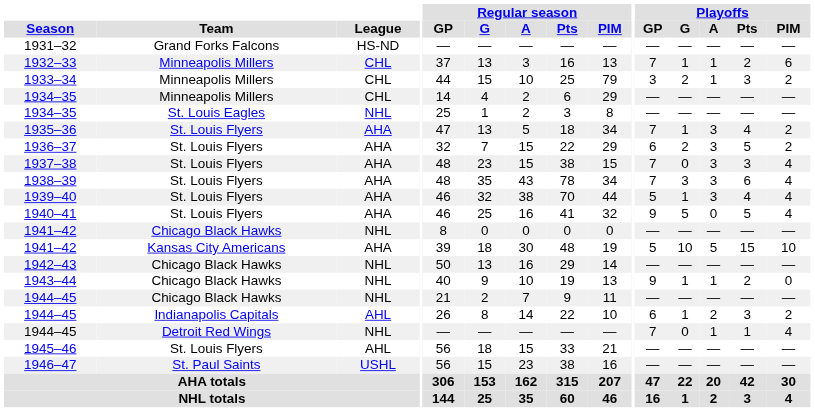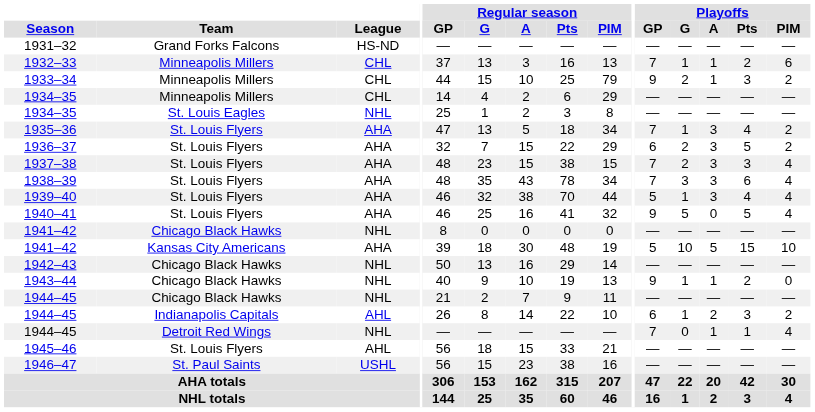 <table border="0" cellpadding="1" cellspacing="0" style="text-align:center; width:60em">
 <tr bgcolor="#e0e0e0">
 <th colspan="3" bgcolor="#ffffff"></th>
 <th rowspan="100" bgcolor="#ffffff"></th>
 <th colspan="5"><a href='#'>Regular season</a></th>
 <th rowspan="100" bgcolor="#ffffff"></th>
 <th colspan="5"><a href='#'>Playoffs</a></th>
 </tr>
 <tr bgcolor="#e0e0e0">
 <th><a href='#'>Season</a></th>
 <th>Team</th>
 <th>League</th>
 <th>GP</th>
 <th><a href='#'>G</a></th>
 <th><a href='#'>A</a></th>
 <th><a href='#'>Pts</a></th>
 <th><a href='#'>PIM</a></th>
 <th>GP</th>
 <th>G</th>
 <th>A</th>
 <th>Pts</th>
 <th>PIM</th>
 </tr>
 <tr>
 <td>1931–32</td>
 <td>Grand Forks Falcons</td>
 <td>HS-ND</td>
 <td>—</td>
 <td>—</td>
 <td>—</td>
 <td>—</td>
 <td>—</td>
 <td>—</td>
 <td>—</td>
 <td>—</td>
 <td>—</td>
 <td>—</td>
 </tr>
 <tr bgcolor="#f0f0f0">
 <td><a href='#'>1932–33</a></td>
 <td><a href='#'>Minneapolis Millers</a></td>
 <td><a href='#'>CHL</a></td>
 <td>37</td>
 <td>13</td>
 <td>3</td>
 <td>16</td>
 <td>13</td>
 <td>7</td>
 <td>1</td>
 <td>1</td>
 <td>2</td>
 <td>6</td>
 </tr>
 <tr>
 <td><a href='#'>1933–34</a></td>
 <td>Minneapolis Millers</td>
 <td>CHL</td>
 <td>44</td>
 <td>15</td>
 <td>10</td>
 <td>25</td>
 <td>79</td>
-<td>3</td>
+<td>9</td>
 <td>2</td>
 <td>1</td>
 <td>3</td>
 <td>2</td>
 </tr>
 <tr bgcolor="#f0f0f0">
 <td><a href='#'>1934–35</a></td>
 <td>Minneapolis Millers</td>
 <td>CHL</td>
 <td>14</td>
 <td>4</td>
 <td>2</td>
 <td>6</td>
 <td>29</td>
 <td>—</td>
 <td>—</td>
 <td>—</td>
 <td>—</td>
 <td>—</td>
 </tr>
 <tr>
 <td><a href='#'>1934–35</a></td>
 <td><a href='#'>St. Louis Eagles</a></td>
 <td><a href='#'>NHL</a></td>
 <td>25</td>
 <td>1</td>
 <td>2</td>
 <td>3</td>
 <td>8</td>
 <td>—</td>
 <td>—</td>
 <td>—</td>
 <td>—</td>
 <td>—</td>
 </tr>
 <tr bgcolor="#f0f0f0">
 <td><a href='#'>1935–36</a></td>
 <td><a href='#'>St. Louis Flyers</a></td>
 <td><a href='#'>AHA</a></td>
 <td>47</td>
 <td>13</td>
 <td>5</td>
 <td>18</td>
 <td>34</td>
 <td>7</td>
 <td>1</td>
 <td>3</td>
 <td>4</td>
 <td>2</td>
 </tr>
 <tr>
 <td><a href='#'>1936–37</a></td>
 <td>St. Louis Flyers</td>
 <td>AHA</td>
 <td>32</td>
 <td>7</td>
 <td>15</td>
 <td>22</td>
 <td>29</td>
 <td>6</td>
 <td>2</td>
 <td>3</td>
 <td>5</td>
 <td>2</td>
 </tr>
 <tr bgcolor="#f0f0f0">
 <td><a href='#'>1937–38</a></td>
 <td>St. Louis Flyers</td>
 <td>AHA</td>
 <td>48</td>
 <td>23</td>
 <td>15</td>
 <td>38</td>
 <td>15</td>
 <td>7</td>
-<td>0</td>
+<td>2</td>
 <td>3</td>
 <td>3</td>
 <td>4</td>
 </tr>
 <tr>
 <td><a href='#'>1938–39</a></td>
 <td>St. Louis Flyers</td>
 <td>AHA</td>
 <td>48</td>
 <td>35</td>
 <td>43</td>
 <td>78</td>
 <td>34</td>
 <td>7</td>
 <td>3</td>
 <td>3</td>
 <td>6</td>
 <td>4</td>
 </tr>
 <tr bgcolor="#f0f0f0">
 <td><a href='#'>1939–40</a></td>
 <td>St. Louis Flyers</td>
 <td>AHA</td>
 <td>46</td>
 <td>32</td>
 <td>38</td>
 <td>70</td>
 <td>44</td>
 <td>5</td>
 <td>1</td>
 <td>3</td>
 <td>4</td>
 <td>4</td>
 </tr>
 <tr>
 <td><a href='#'>1940–41</a></td>
 <td>St. Louis Flyers</td>
 <td>AHA</td>
 <td>46</td>
 <td>25</td>
 <td>16</td>
 <td>41</td>
 <td>32</td>
 <td>9</td>
 <td>5</td>
 <td>0</td>
 <td>5</td>
 <td>4</td>
 </tr>
 <tr bgcolor="#f0f0f0">
 <td><a href='#'>1941–42</a></td>
 <td><a href='#'>Chicago Black Hawks</a></td>
 <td>NHL</td>
 <td>8</td>
 <td>0</td>
 <td>0</td>
 <td>0</td>
 <td>0</td>
 <td>—</td>
 <td>—</td>
 <td>—</td>
 <td>—</td>
 <td>—</td>
 </tr>
 <tr>
 <td><a href='#'>1941–42</a></td>
 <td><a href='#'>Kansas City Americans</a></td>
 <td>AHA</td>
 <td>39</td>
 <td>18</td>
 <td>30</td>
 <td>48</td>
 <td>19</td>
 <td>5</td>
 <td>10</td>
 <td>5</td>
 <td>15</td>
 <td>10</td>
 </tr>
 <tr bgcolor="#f0f0f0">
 <td><a href='#'>1942–43</a></td>
 <td>Chicago Black Hawks</td>
 <td>NHL</td>
 <td>50</td>
 <td>13</td>
 <td>16</td>
 <td>29</td>
 <td>14</td>
 <td>—</td>
 <td>—</td>
 <td>—</td>
 <td>—</td>
 <td>—</td>
 </tr>
 <tr>
 <td><a href='#'>1943–44</a></td>
 <td>Chicago Black Hawks</td>
 <td>NHL</td>
 <td>40</td>
 <td>9</td>
 <td>10</td>
 <td>19</td>
 <td>13</td>
 <td>9</td>
 <td>1</td>
 <td>1</td>
 <td>2</td>
 <td>0</td>
 </tr>
 <tr bgcolor="#f0f0f0">
 <td><a href='#'>1944–45</a></td>
 <td>Chicago Black Hawks</td>
 <td>NHL</td>
 <td>21</td>
 <td>2</td>
 <td>7</td>
 <td>9</td>
 <td>11</td>
 <td>—</td>
 <td>—</td>
 <td>—</td>
 <td>—</td>
 <td>—</td>
 </tr>
 <tr>
 <td><a href='#'>1944–45</a></td>
 <td><a href='#'>Indianapolis Capitals</a></td>
 <td><a href='#'>AHL</a></td>
 <td>26</td>
 <td>8</td>
 <td>14</td>
 <td>22</td>
 <td>10</td>
 <td>6</td>
 <td>1</td>
 <td>2</td>
 <td>3</td>
 <td>2</td>
 </tr>
 <tr bgcolor="#f0f0f0">
 <td>1944–45</td>
 <td><a href='#'>Detroit Red Wings</a></td>
 <td>NHL</td>
 <td>—</td>
 <td>—</td>
 <td>—</td>
 <td>—</td>
 <td>—</td>
 <td>7</td>
 <td>0</td>
 <td>1</td>
 <td>1</td>
 <td>4</td>
 </tr>
 <tr>
 <td><a href='#'>1945–46</a></td>
 <td>St. Louis Flyers</td>
 <td>AHL</td>
 <td>56</td>
 <td>18</td>
 <td>15</td>
 <td>33</td>
 <td>21</td>
 <td>—</td>
 <td>—</td>
 <td>—</td>
 <td>—</td>
 <td>—</td>
 </tr>
 <tr bgcolor="#f0f0f0">
 <td><a href='#'>1946–47</a></td>
 <td><a href='#'>St. Paul Saints</a></td>
 <td><a href='#'>USHL</a></td>
 <td>56</td>
 <td>15</td>
 <td>23</td>
 <td>38</td>
 <td>16</td>
 <td>—</td>
 <td>—</td>
 <td>—</td>
 <td>—</td>
 <td>—</td>
 </tr>
 <tr bgcolor="#e0e0e0">
 <th colspan="3">AHA totals</th>
 <th>306</th>
 <th>153</th>
 <th>162</th>
 <th>315</th>
 <th>207</th>
 <th>47</th>
 <th>22</th>
 <th>20</th>
 <th>42</th>
 <th>30</th>
 </tr>
 <tr bgcolor="#e0e0e0">
 <th colspan="3">NHL totals</th>
 <th>144</th>
 <th>25</th>
 <th>35</th>
 <th>60</th>
 <th>46</th>
 <th>16</th>
 <th>1</th>
 <th>2</th>
 <th>3</th>
 <th>4</th>
 </tr>
 </table>
